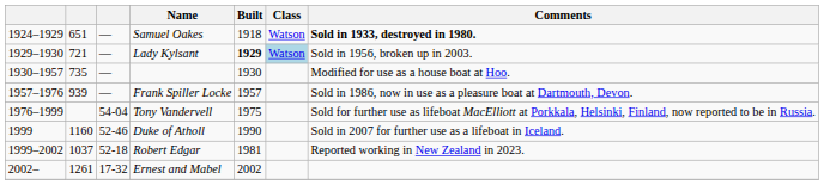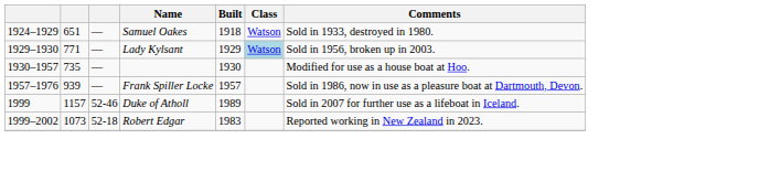 <table class="wikitable sortable">
 <tr>
 <th></th>
 <th></th>
 <th></th>
 <th>Name</th>
 <th>Built</th>
 <th>Class</th>
 <th class=unsortable>Comments</th>
 </tr>
 <tr>
 <td>1924–1929</td>
 <td>651</td>
 <td>—</td>
 <td><em>Samuel Oakes</em></td>
 <td>1918</td>
 <td><a href='#'>Watson</a></td>
-<td><strong>Sold in 1933, destroyed in 1980.</strong></td>
+<td>Sold in 1933, destroyed in 1980.</td>
 </tr>
 <tr>
 <td>1929–1930</td>
-<td>721</td>
+<td>771</td>
 <td>—</td>
 <td><em>Lady Kylsant</em></td>
-<td><strong>1929</strong></td>
+<td>1929</td>
 <td style="background: lightblue;"><a href='#'>Watson</a></td>
 <td>Sold in 1956, broken up in 2003.</td>
 </tr>
 <tr>
 <td>1930–1957</td>
 <td>735</td>
 <td>—</td>
 <td></td>
 <td>1930</td>
 <td></td>
 <td>Modified for use as a house boat at <a href='#'>Hoo</a>.</td>
 </tr>
 <tr>
 <td>1957–1976</td>
 <td>939</td>
 <td>—</td>
 <td><em>Frank Spiller Locke</em></td>
 <td>1957</td>
 <td></td>
 <td>Sold in 1986, now in use as a pleasure boat at <a href='#'>Dartmouth, Devon</a>.</td>
 </tr>
 <tr>
-<td>1976–1999</td>
-<td></td>
-<td>54-04</td>
-<td><em>Tony Vandervell</em></td>
-<td>1975</td>
-<td></td>
-<td>Sold for further use as lifeboat <em>MacElliott</em> at <a href='#'>Porkkala</a>, <a href='#'>Helsinki</a>, <a href='#'>Finland</a>, now reported to be in <a href='#'>Russia</a>.</td>
-</tr>
-<tr>
 <td>1999</td>
-<td>1160</td>
+<td>1157</td>
 <td>52-46</td>
 <td><em>Duke of Atholl</em></td>
-<td>1990</td>
+<td>1989</td>
 <td></td>
 <td>Sold in 2007 for further use as a lifeboat in <a href='#'>Iceland</a>.</td>
 </tr>
 <tr>
 <td>1999–2002</td>
-<td>1037</td>
+<td>1073</td>
 <td>52-18</td>
 <td><em>Robert Edgar</em></td>
-<td>1981</td>
+<td>1983</td>
 <td></td>
 <td>Reported working in <a href='#'>New Zealand</a> in 2023.</td>
 </tr>
 <tr>
-<td>2002–</td>
-<td>1261</td>
-<td>17-32</td>
-<td><em>Ernest and Mabel</em></td>
-<td>2002</td>
-<td></td>
-<td></td>
-</tr>
-<tr>
 </tr>
 </table>
